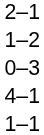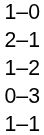 <table cellspacing=1 width=70%>
 <tr>
 <th width=25%></th>
 <th width=30%></th>
 <th width=15%></th>
 <th width=30%></th>
+</tr>
+<tr>
+<td></td>
+<td align=right></td>
+<td align=center>1–0</td>
+<td></td>
 </tr>
 <tr>
 <td></td>
 <td align=right></td>
 <td align=center>2–1</td>
 <td></td>
 </tr>
 <tr>
 <td></td>
 <td align=right></td>
 <td align=center>1–2</td>
 <td></td>
 </tr>
 <tr>
 <td></td>
 <td align=right></td>
 <td align=center>0–3</td>
 <td></td>
 </tr>
 <tr>
 <td></td>
 <td align=right></td>
-<td align=center>4–1</td>
-<td></td>
-</tr>
-<tr>
-<td></td>
-<td align=right></td>
 <td align=center>1–1</td>
 <td></td>
 </tr>
 </table>
